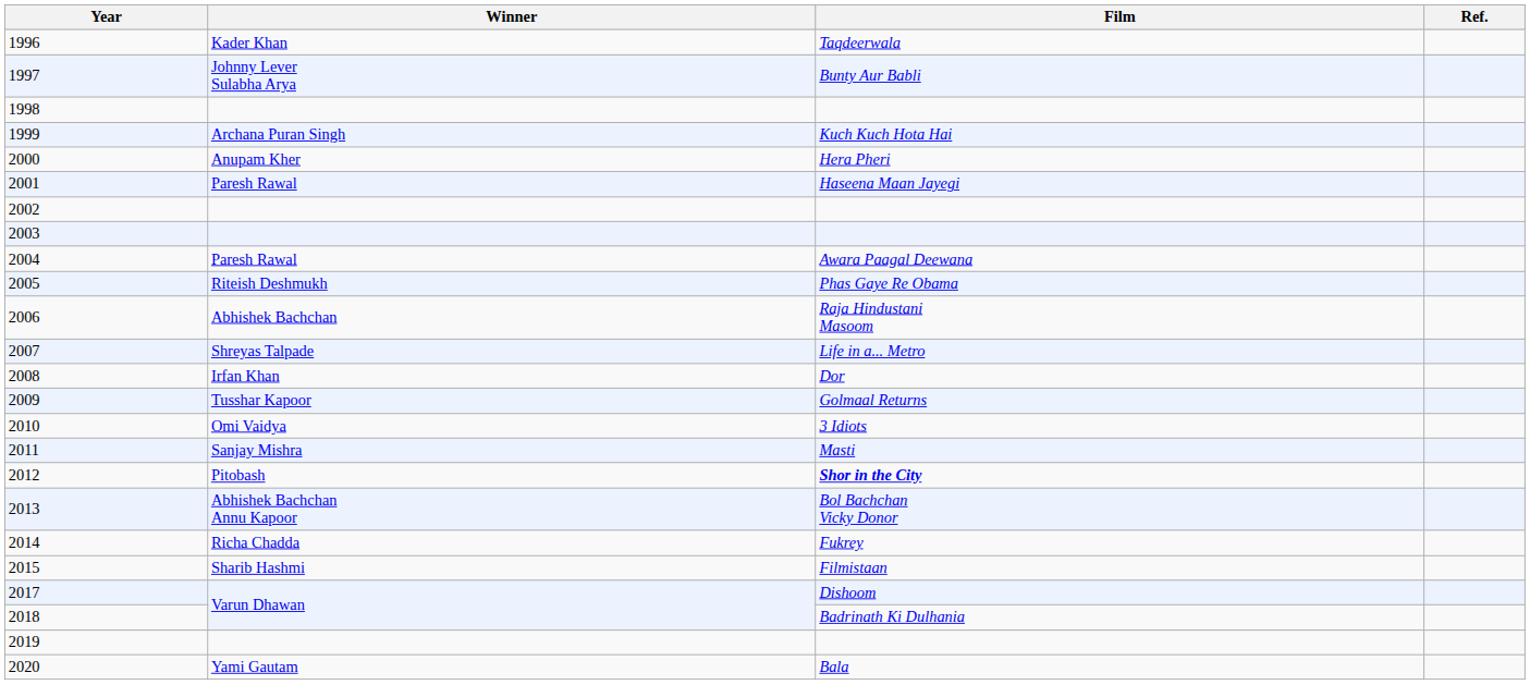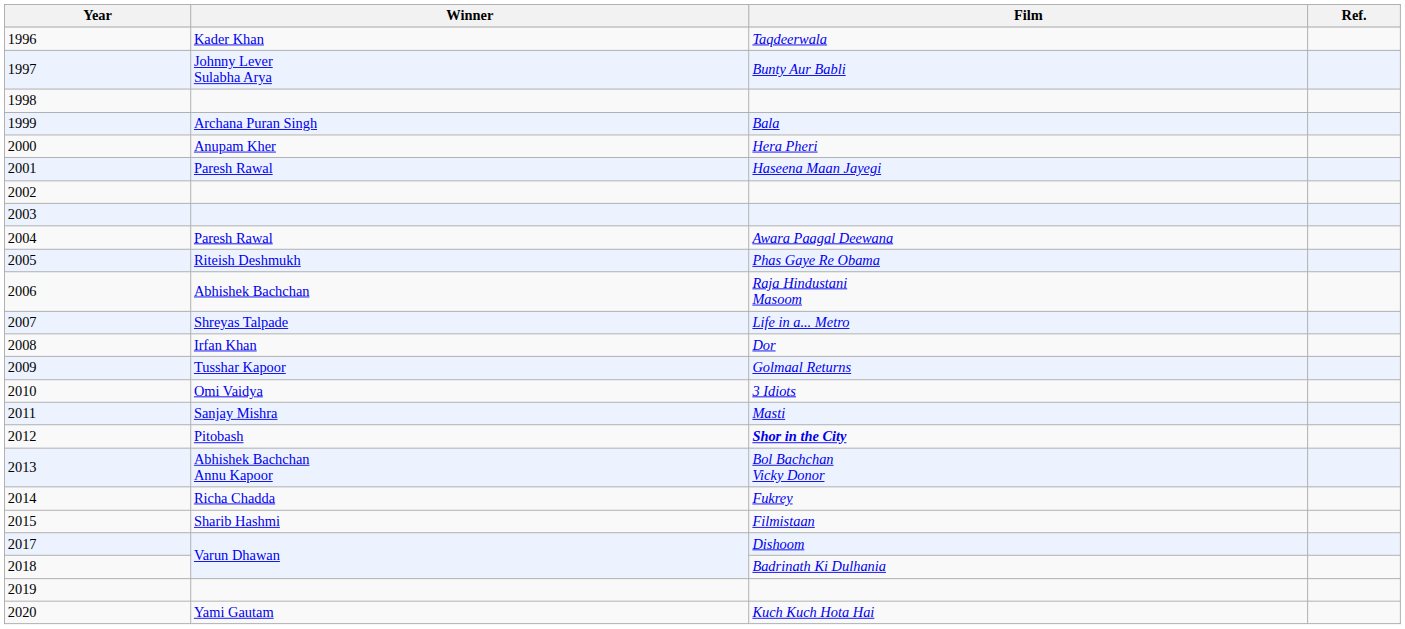 <table class="wikitable" style="width:98%;">
 <tr style="background:#bebebe;">
 <th style="width:10%;">Year</th>
 <th style="width:30%;">Winner</th>
 <th style="width:30%;">Film</th>
 <th style="width:5%;">Ref.</th>
 </tr>
 <tr>
 <td>1996</td>
 <td><a href='#'>Kader Khan</a></td>
 <td><em><a href='#'>Taqdeerwala</a></em></td>
 <td></td>
 </tr>
 <tr bgcolor=#edf3fe>
 <td>1997</td>
 <td><a href='#'>Johnny Lever</a> <br><a href='#'>Sulabha Arya</a></td>
 <td><em><a href='#'>Bunty Aur Babli</a></em></td>
 <td></td>
 </tr>
 <tr>
 <td>1998</td>
 <td></td>
 <td><em></em></td>
 <td></td>
 </tr>
 <tr bgcolor=#edf3fe>
 <td>1999</td>
 <td><a href='#'>Archana Puran Singh</a></td>
-<td><em><a href='#'>Kuch Kuch Hota Hai</a></em></td>
+<td><em><a href='#'>Bala</a></em></td>
 <td></td>
 </tr>
 <tr>
 <td>2000</td>
 <td><a href='#'>Anupam Kher</a></td>
 <td><em><a href='#'>Hera Pheri</a></em></td>
 <td></td>
 </tr>
 <tr bgcolor=#edf3fe>
 <td>2001</td>
 <td><a href='#'>Paresh Rawal</a></td>
 <td><em><a href='#'>Haseena Maan Jayegi</a></em></td>
 <td></td>
 </tr>
 <tr>
 <td>2002</td>
 <td></td>
 <td><em></em></td>
 <td></td>
 </tr>
 <tr bgcolor=#edf3fe>
 <td>2003</td>
 <td></td>
 <td><em></em></td>
 <td></td>
 </tr>
 <tr>
 <td>2004</td>
 <td><a href='#'>Paresh Rawal</a></td>
 <td><em><a href='#'>Awara Paagal Deewana</a></em></td>
 <td></td>
 </tr>
 <tr bgcolor=#edf3fe>
 <td>2005</td>
 <td><a href='#'>Riteish Deshmukh</a></td>
 <td><em><a href='#'>Phas Gaye Re Obama</a></em></td>
 <td></td>
 </tr>
 <tr>
 <td>2006</td>
 <td><a href='#'>Abhishek Bachchan</a></td>
 <td><em><a href='#'>Raja Hindustani</a></em> <br><em><a href='#'>Masoom</a></em></td>
 <td></td>
 </tr>
 <tr bgcolor=#edf3fe>
 <td>2007</td>
 <td><a href='#'>Shreyas Talpade</a></td>
 <td><em><a href='#'>Life in a... Metro</a></em></td>
 <td></td>
 </tr>
 <tr>
 <td>2008</td>
 <td><a href='#'>Irfan Khan</a></td>
 <td><em><a href='#'>Dor</a></em></td>
 <td></td>
 </tr>
 <tr bgcolor=#edf3fe>
 <td>2009</td>
 <td><a href='#'>Tusshar Kapoor</a></td>
 <td><em><a href='#'>Golmaal Returns</a></em></td>
 <td></td>
 </tr>
 <tr>
 <td>2010</td>
 <td><a href='#'>Omi Vaidya</a></td>
 <td><em><a href='#'>3 Idiots</a></em></td>
 <td></td>
 </tr>
 <tr bgcolor=#edf3fe>
 <td>2011</td>
 <td><a href='#'>Sanjay Mishra</a></td>
 <td><em><a href='#'>Masti</a></em></td>
 <td></td>
 </tr>
 <tr>
 <td>2012</td>
 <td><a href='#'>Pitobash</a></td>
 <td><strong><em><a href='#'>Shor in the City</a></em></strong></td>
 <td></td>
 </tr>
 <tr bgcolor=#edf3fe>
 <td>2013</td>
 <td><a href='#'>Abhishek Bachchan</a> <br><a href='#'>Annu Kapoor</a></td>
 <td><em><a href='#'>Bol Bachchan</a></em> <br><em><a href='#'>Vicky Donor</a></em></td>
 <td></td>
 </tr>
 <tr>
 <td>2014</td>
 <td><a href='#'>Richa Chadda</a></td>
 <td><em><a href='#'>Fukrey</a></em></td>
 <td></td>
 </tr>
 <tr>
 <td>2015</td>
 <td><a href='#'>Sharib Hashmi</a></td>
 <td><em><a href='#'>Filmistaan</a></em></td>
 <td></td>
 </tr>
 <tr bgcolor=#edf3fe>
 <td>2017</td>
 <td rowspan="2"><a href='#'>Varun Dhawan</a></td>
 <td><em><a href='#'>Dishoom</a></em></td>
 <td></td>
 </tr>
 <tr>
 <td>2018</td>
 <td><em><a href='#'>Badrinath Ki Dulhania</a></em></td>
 <td></td>
 </tr>
 <tr>
 <td>2019</td>
 <td></td>
 <td><em></em></td>
 <td></td>
 </tr>
 <tr>
 <td>2020</td>
 <td><a href='#'>Yami Gautam</a></td>
-<td><em><a href='#'>Bala</a></em></td>
+<td><em><a href='#'>Kuch Kuch Hota Hai</a></em></td>
 <td></td>
 </tr>
 </table>
